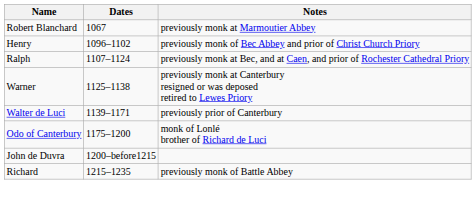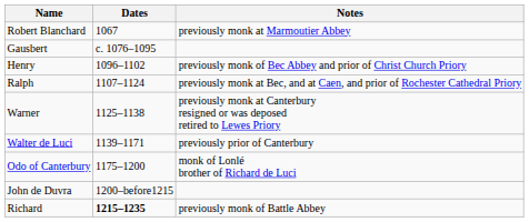 <table class="wikitable">
 <tr>
 <th>Name</th>
 <th>Dates</th>
 <th>Notes</th>
 </tr>
 <tr>
 <td>Robert Blanchard</td>
 <td>1067</td>
 <td>previously monk at <a href='#'>Marmoutier Abbey</a></td>
+</tr>
+<tr>
+<td>Gausbert</td>
+<td>c. 1076–1095</td>
+<td></td>
 </tr>
 <tr>
 <td>Henry</td>
 <td>1096–1102</td>
 <td>previously monk of <a href='#'>Bec Abbey</a> and prior of <a href='#'>Christ Church Priory</a></td>
 </tr>
 <tr>
 <td>Ralph</td>
 <td>1107–1124</td>
 <td>previously monk at Bec, and at <a href='#'>Caen</a>, and prior of <a href='#'>Rochester Cathedral Priory</a></td>
 </tr>
 <tr>
 <td>Warner</td>
 <td>1125–1138</td>
 <td>previously monk at Canterbury<br>resigned or was deposed<br>retired to <a href='#'>Lewes Priory</a></td>
 </tr>
 <tr>
 <td><a href='#'>Walter de Luci</a></td>
 <td>1139–1171</td>
 <td>previously prior of Canterbury</td>
 </tr>
 <tr>
 <td><a href='#'>Odo of Canterbury</a></td>
 <td>1175–1200</td>
 <td>monk of Lonlé<br>brother of <a href='#'>Richard de Luci</a></td>
 </tr>
 <tr>
 <td>John de Duvra</td>
 <td>1200–before1215</td>
 <td></td>
 </tr>
 <tr>
 <td>Richard</td>
-<td>1215–1235</td>
+<td><strong>1215–1235</strong></td>
 <td>previously monk of Battle Abbey</td>
 </tr>
 </table>
